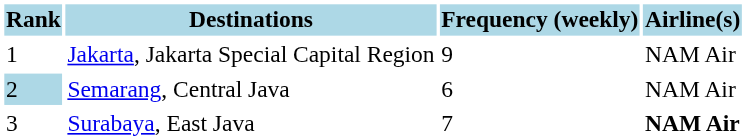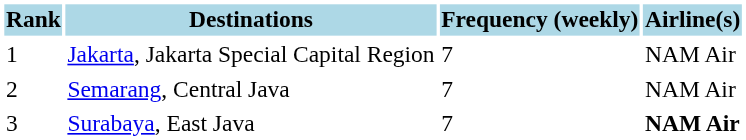 <table class="sortable" style="font-size:89%; align=center;">
 <tr style="background:lightblue;">
 <th>Rank</th>
 <th>Destinations</th>
 <th>Frequency (weekly)</th>
 <th>Airline(s)</th>
 </tr>
 <tr>
 <td>1</td>
 <td> <a href='#'>Jakarta</a>, Jakarta Special Capital Region</td>
-<td>9</td>
+<td>7</td>
 <td>NAM Air</td>
 </tr>
 <tr>
-<td style="background: lightblue;">2</td>
+<td>2</td>
 <td> <a href='#'>Semarang</a>, Central Java</td>
-<td>6</td>
+<td>7</td>
 <td>NAM Air</td>
 </tr>
 <tr>
 <td>3</td>
 <td> <a href='#'>Surabaya</a>, East Java</td>
 <td>7</td>
 <td><strong>NAM Air</strong></td>
 </tr>
 </table>
